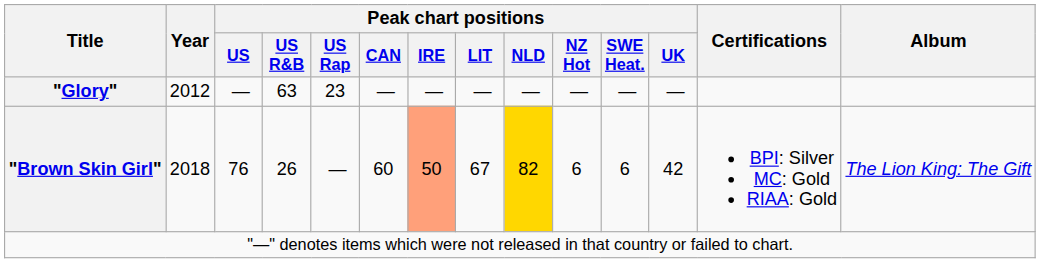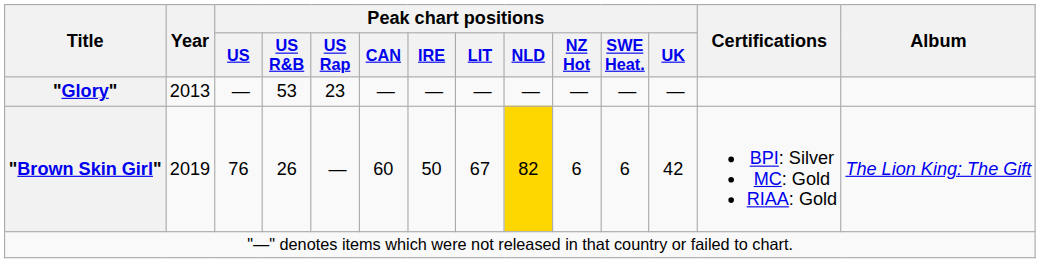 <table class="wikitable plainrowheaders" style="text-align:center;">
 <tr>
 <th scope="col" rowspan="2">Title</th>
 <th scope="col" rowspan="2">Year</th>
 <th scope="col" colspan="10">Peak chart positions</th>
 <th scope="col" rowspan="2">Certifications</th>
 <th scope="col" rowspan="2">Album</th>
 </tr>
 <tr>
 <th scope="col" style="width:2.5em;font-size:90%;"><a href='#'>US</a><br></th>
 <th scope="col" style="width:2.5em;font-size:90%;"><a href='#'>US<br>R&B</a><br></th>
 <th scope="col" style="width:2.5em;font-size:90%;"><a href='#'>US<br>Rap</a><br></th>
 <th scope="col" style="width:2.5em;font-size:90%;"><a href='#'>CAN</a><br></th>
 <th scope="col" style="width:2.5em;font-size:90%;"><a href='#'>IRE</a><br></th>
 <th scope="col" style="width:2.5em;font-size:90%;"><a href='#'>LIT</a><br></th>
 <th scope="col" style="width:2.5em;font-size:90%;"><a href='#'>NLD</a><br></th>
 <th scope="col" style="width:2.5em;font-size:90%;"><a href='#'>NZ<br>Hot</a><br></th>
 <th scope="col" style="width:2.5em;font-size:90%;"><a href='#'>SWE<br>Heat.</a><br></th>
 <th scope="col" style="width:2.5em;font-size:90%;"><a href='#'>UK</a><br></th>
 </tr>
 <tr>
 <th scope="row">"<a href='#'>Glory</a>"<br></th>
-<td>2012</td>
+<td>2013</td>
 <td> —</td>
-<td>63</td>
+<td>53</td>
 <td>23</td>
 <td> —</td>
 <td> —</td>
 <td> —</td>
 <td> —</td>
 <td> —</td>
 <td> —</td>
 <td> —</td>
 <td></td>
 <td></td>
 </tr>
 <tr>
 <th scope="row">"<a href='#'>Brown Skin Girl</a>"<br></th>
-<td>2018</td>
+<td>2019</td>
 <td>76</td>
 <td>26</td>
 <td> —</td>
 <td>60</td>
-<td style="background: lightsalmon;">50</td>
+<td>50</td>
 <td>67</td>
 <td style="background: gold;">82</td>
 <td>6</td>
 <td>6</td>
 <td>42</td>
 <td><br><ul><li><a href='#'>BPI</a>: Silver</li><li><a href='#'>MC</a>: Gold</li><li><a href='#'>RIAA</a>: Gold</li></ul></td>
 <td><em><a href='#'>The Lion King: The Gift</a></em></td>
 </tr>
 <tr>
 <td colspan="14" style="font-size:90%;">"—" denotes items which were not released in that country or failed to chart.</td>
 </tr>
 </table>
